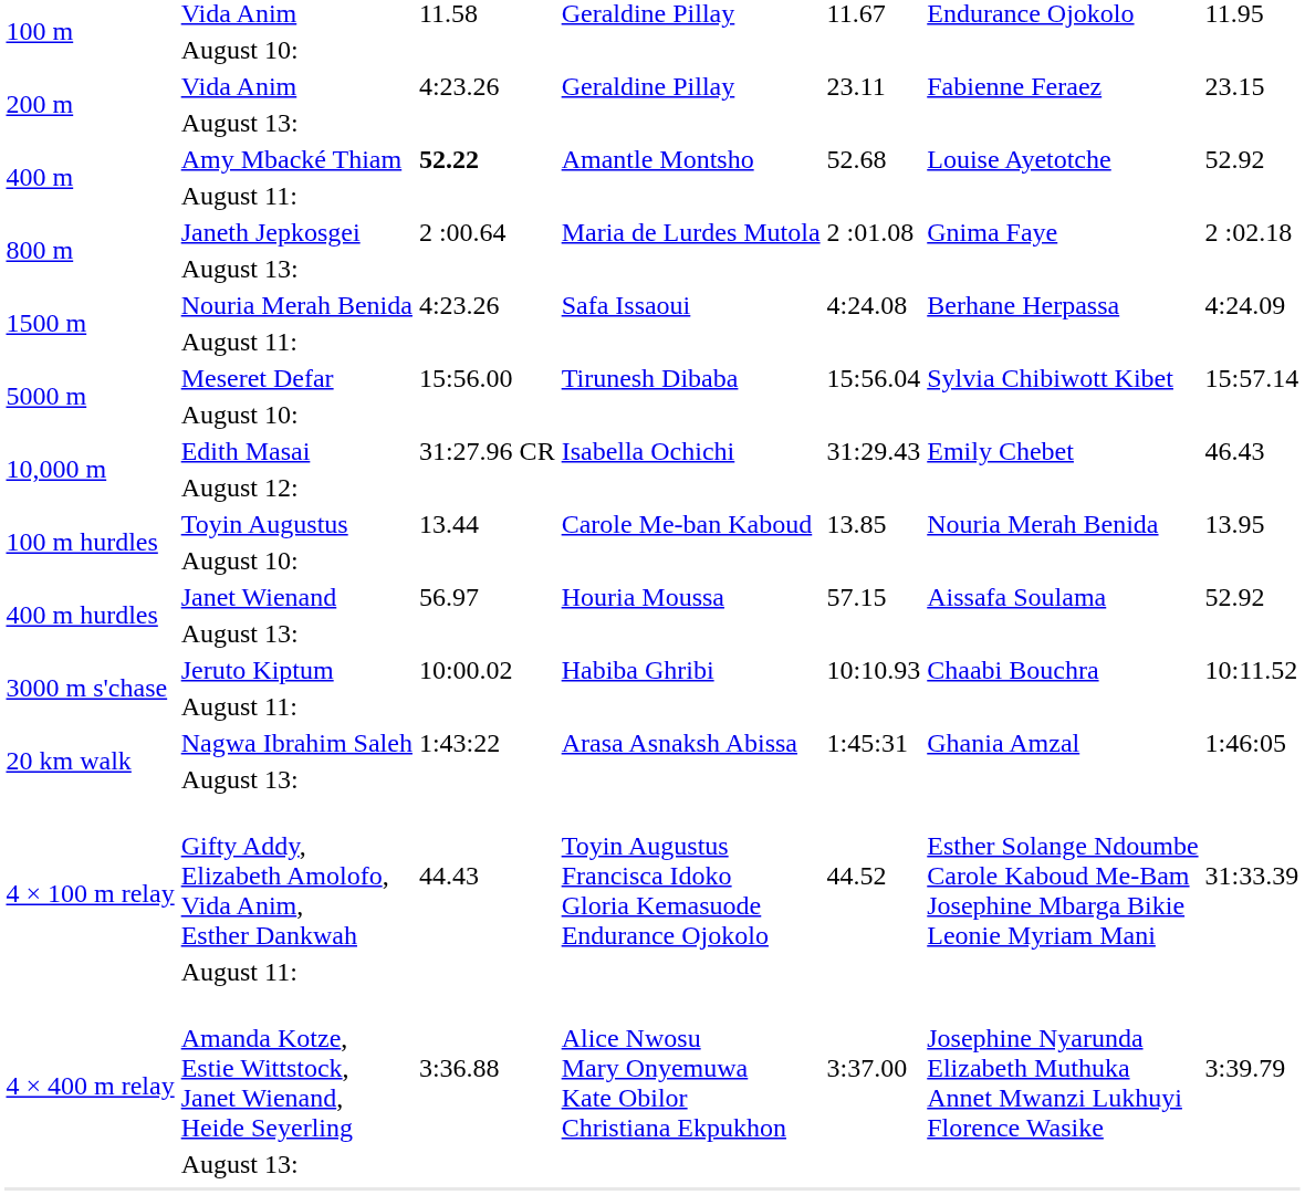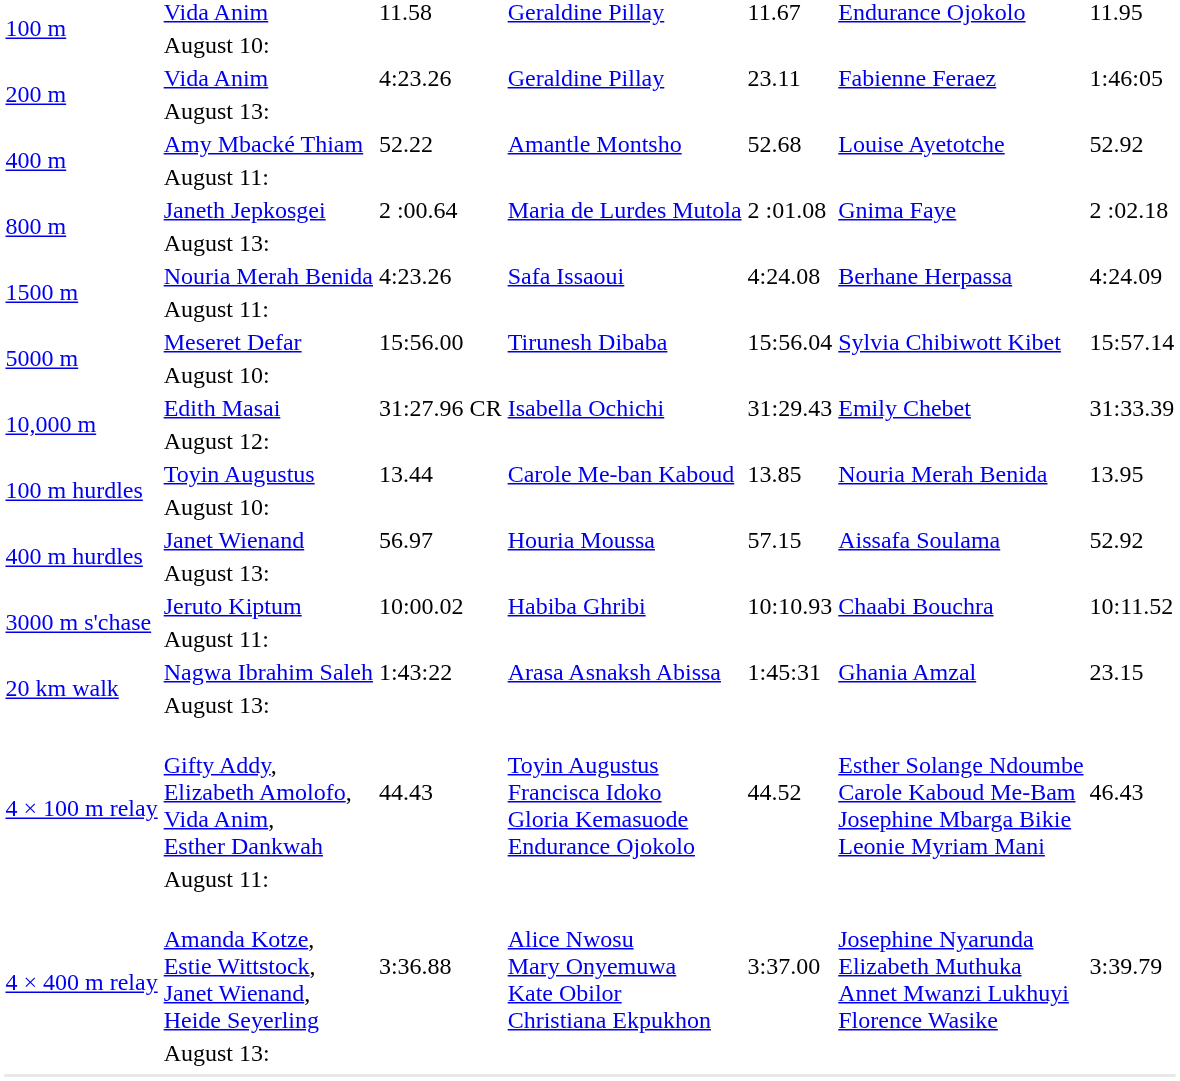 <table>
 <tr>
 <td rowspan=2><a href='#'>100 m</a><br></td>
 <td><a href='#'>Vida Anim</a> <br> </td>
 <td>11.58</td>
 <td><a href='#'>Geraldine Pillay</a> <br> </td>
 <td>11.67</td>
 <td><a href='#'>Endurance Ojokolo</a> <br> </td>
 <td>11.95</td>
 </tr>
 <tr>
 <td colspan=6>August 10:</td>
 </tr>
 <tr>
 <td rowspan=2><a href='#'>200 m</a><br></td>
 <td><a href='#'>Vida Anim</a> <br> </td>
 <td>4:23.26</td>
 <td><a href='#'>Geraldine Pillay</a> <br> </td>
 <td>23.11</td>
 <td><a href='#'>Fabienne Feraez</a> <br> </td>
-<td>23.15</td>
+<td>1:46:05</td>
 </tr>
 <tr>
 <td colspan=6>August 13:</td>
 </tr>
 <tr>
 <td rowspan=2><a href='#'>400 m</a><br></td>
 <td><a href='#'>Amy Mbacké Thiam</a>  <br> </td>
-<td><strong>52.22</strong></td>
+<td>52.22</td>
 <td><a href='#'>Amantle Montsho</a>  <br> </td>
 <td>52.68</td>
 <td><a href='#'>Louise Ayetotche</a>  <br> </td>
 <td>52.92</td>
 </tr>
 <tr>
 <td colspan=6>August 11:</td>
 </tr>
 <tr>
 <td rowspan=2><a href='#'>800 m</a><br></td>
 <td><a href='#'>Janeth Jepkosgei</a> <br> </td>
 <td>2 :00.64</td>
 <td><a href='#'>Maria de Lurdes Mutola</a> <br> </td>
 <td>2 :01.08</td>
 <td><a href='#'>Gnima Faye</a> <br> </td>
 <td>2 :02.18</td>
 </tr>
 <tr>
 <td colspan=6>August 13:</td>
 </tr>
 <tr>
 <td rowspan=2><a href='#'>1500 m</a><br></td>
 <td><a href='#'>Nouria Merah Benida</a>  <br> </td>
 <td>4:23.26</td>
 <td><a href='#'>Safa Issaoui</a>  <br> </td>
 <td>4:24.08</td>
 <td><a href='#'>Berhane Herpassa</a>  <br> </td>
 <td>4:24.09</td>
 </tr>
 <tr>
 <td colspan=6>August 11:</td>
 </tr>
 <tr>
 <td rowspan=2><a href='#'>5000 m</a><br></td>
 <td><a href='#'>Meseret Defar</a> <br> </td>
 <td>15:56.00</td>
 <td><a href='#'>Tirunesh Dibaba</a> <br> </td>
 <td>15:56.04</td>
 <td><a href='#'>Sylvia Chibiwott Kibet</a> <br> </td>
 <td>15:57.14</td>
 </tr>
 <tr>
 <td colspan=6>August 10:</td>
 </tr>
 <tr>
 <td rowspan=2><a href='#'>10,000 m</a><br></td>
 <td><a href='#'>Edith Masai</a> <br> </td>
 <td>31:27.96 CR</td>
 <td><a href='#'>Isabella Ochichi</a> <br> </td>
 <td>31:29.43</td>
 <td><a href='#'>Emily Chebet</a> <br> </td>
-<td>46.43</td>
+<td>31:33.39</td>
 </tr>
 <tr>
 <td colspan=6>August 12:</td>
 </tr>
 <tr>
 <td rowspan=2><a href='#'>100 m hurdles</a><br></td>
 <td><a href='#'>Toyin Augustus</a> <br> </td>
 <td>13.44</td>
 <td><a href='#'>Carole Me-ban Kaboud</a> <br> </td>
 <td>13.85</td>
 <td><a href='#'>Nouria Merah Benida</a> <br> </td>
 <td>13.95</td>
 </tr>
 <tr>
 <td colspan=6>August 10:</td>
 </tr>
 <tr>
 <td rowspan=2><a href='#'>400 m hurdles</a><br></td>
 <td><a href='#'>Janet Wienand</a> <br> </td>
 <td>56.97</td>
 <td><a href='#'>Houria Moussa</a> <br> </td>
 <td>57.15</td>
 <td><a href='#'>Aissafa Soulama</a> <br> </td>
 <td>52.92</td>
 </tr>
 <tr>
 <td colspan=6>August 13:</td>
 </tr>
 <tr>
 <td rowspan=2><a href='#'>3000 m s'chase</a><br></td>
 <td><a href='#'>Jeruto Kiptum</a> <br> </td>
 <td>10:00.02</td>
 <td><a href='#'>Habiba Ghribi</a> <br> </td>
 <td>10:10.93</td>
 <td><a href='#'>Chaabi Bouchra</a> <br> </td>
 <td>10:11.52</td>
 </tr>
 <tr>
 <td colspan=6>August 11:</td>
 </tr>
 <tr>
 <td rowspan=2><a href='#'>20 km walk</a><br></td>
 <td><a href='#'>Nagwa Ibrahim Saleh</a> <br> </td>
 <td>1:43:22</td>
 <td><a href='#'>Arasa Asnaksh Abissa</a> <br> </td>
 <td>1:45:31</td>
 <td><a href='#'>Ghania Amzal</a> <br> </td>
-<td>1:46:05</td>
+<td>23.15</td>
 </tr>
 <tr>
 <td colspan=6>August 13:</td>
 </tr>
 <tr>
 <td rowspan=2><a href='#'>4 × 100 m relay</a><br></td>
 <td><br><a href='#'>Gifty Addy</a>,<br><a href='#'>Elizabeth Amolofo</a>,<br><a href='#'>Vida Anim</a>,<br><a href='#'>Esther Dankwah</a></td>
 <td>44.43</td>
 <td><br><a href='#'>Toyin Augustus</a><br><a href='#'>Francisca Idoko</a><br><a href='#'>Gloria Kemasuode</a><br><a href='#'>Endurance Ojokolo</a></td>
 <td>44.52</td>
 <td><br><a href='#'>Esther Solange Ndoumbe</a><br><a href='#'>Carole Kaboud Me-Bam</a><br><a href='#'>Josephine Mbarga Bikie</a><br><a href='#'>Leonie Myriam Mani</a></td>
-<td>31:33.39</td>
+<td>46.43</td>
 </tr>
 <tr>
 <td colspan=6>August 11:</td>
 </tr>
 <tr>
 <td rowspan=2><a href='#'>4 × 400 m relay</a><br></td>
 <td><br><a href='#'>Amanda Kotze</a>,<br><a href='#'>Estie Wittstock</a>,<br><a href='#'>Janet Wienand</a>,<br><a href='#'>Heide Seyerling</a></td>
 <td>3:36.88</td>
 <td><br><a href='#'>Alice Nwosu</a><br><a href='#'>Mary Onyemuwa</a><br><a href='#'>Kate Obilor</a><br><a href='#'>Christiana Ekpukhon</a></td>
 <td>3:37.00</td>
 <td><br><a href='#'>Josephine Nyarunda</a><br><a href='#'>Elizabeth Muthuka</a><br><a href='#'>Annet Mwanzi Lukhuyi</a><br><a href='#'>Florence Wasike</a></td>
 <td>3:39.79</td>
 </tr>
 <tr>
 <td colspan=6>August 13:</td>
 </tr>
 <tr>
 </tr>
 <tr bgcolor= e8e8e8>
 <td colspan=7></td>
 </tr>
 </table>
